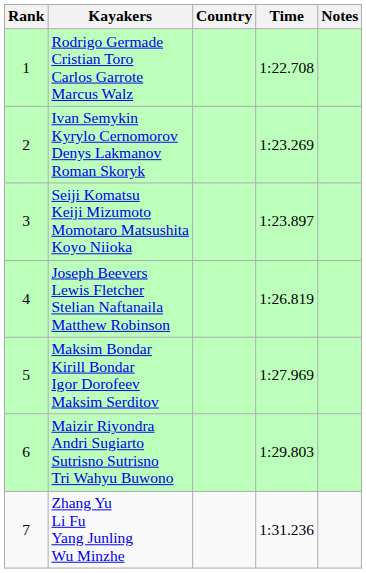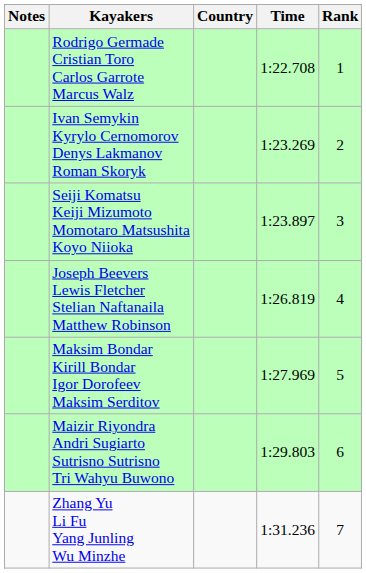 <table class="wikitable" style="text-align:center">
 <tr>
-<th>Rank</th>
+<th>Notes</th>
 <th>Kayakers</th>
 <th>Country</th>
 <th>Time</th>
-<th>Notes</th>
+<th>Rank</th>
 </tr>
 <tr bgcolor=bbffbb>
-<td>1</td>
+<td></td>
 <td align="left"><a href='#'>Rodrigo Germade</a><br><a href='#'>Cristian Toro</a><br><a href='#'>Carlos Garrote</a><br><a href='#'>Marcus Walz</a></td>
 <td align="left"></td>
 <td>1:22.708</td>
-<td></td>
+<td>1</td>
 </tr>
 <tr bgcolor=bbffbb>
-<td>2</td>
+<td></td>
 <td align="left"><a href='#'>Ivan Semykin</a><br><a href='#'>Kyrylo Cernomorov</a><br><a href='#'>Denys Lakmanov</a><br><a href='#'>Roman Skoryk</a></td>
 <td align="left"></td>
 <td>1:23.269</td>
-<td></td>
+<td>2</td>
 </tr>
 <tr bgcolor=bbffbb>
-<td>3</td>
+<td></td>
 <td align="left"><a href='#'>Seiji Komatsu</a><br><a href='#'>Keiji Mizumoto</a><br><a href='#'>Momotaro Matsushita</a><br><a href='#'>Koyo Niioka</a></td>
 <td align="left"></td>
 <td>1:23.897</td>
-<td></td>
+<td>3</td>
 </tr>
 <tr bgcolor=bbffbb>
-<td>4</td>
+<td></td>
 <td align="left"><a href='#'>Joseph Beevers</a><br><a href='#'>Lewis Fletcher</a><br><a href='#'>Stelian Naftanaila</a><br><a href='#'>Matthew Robinson</a></td>
 <td align="left"></td>
 <td>1:26.819</td>
-<td></td>
+<td>4</td>
 </tr>
 <tr bgcolor=bbffbb>
-<td>5</td>
+<td></td>
 <td align="left"><a href='#'>Maksim Bondar</a><br><a href='#'>Kirill Bondar</a><br><a href='#'>Igor Dorofeev</a><br><a href='#'>Maksim Serditov</a></td>
 <td align="left"></td>
 <td>1:27.969</td>
-<td></td>
+<td>5</td>
 </tr>
 <tr bgcolor=bbffbb>
-<td>6</td>
+<td></td>
 <td align="left"><a href='#'>Maizir Riyondra</a><br><a href='#'>Andri Sugiarto</a><br><a href='#'>Sutrisno Sutrisno</a><br><a href='#'>Tri Wahyu Buwono</a></td>
 <td align="left"></td>
 <td>1:29.803</td>
-<td></td>
+<td>6</td>
 </tr>
 <tr>
-<td>7</td>
+<td></td>
 <td align="left"><a href='#'>Zhang Yu</a><br><a href='#'>Li Fu</a><br><a href='#'>Yang Junling</a><br><a href='#'>Wu Minzhe</a></td>
 <td align="left"></td>
 <td>1:31.236</td>
-<td></td>
+<td>7</td>
 </tr>
 </table>
